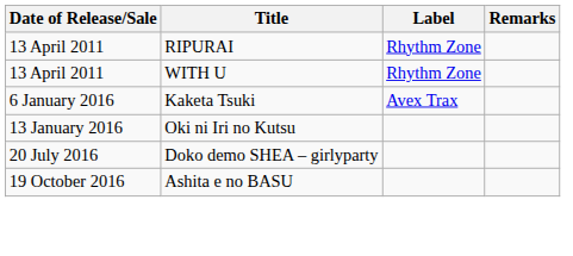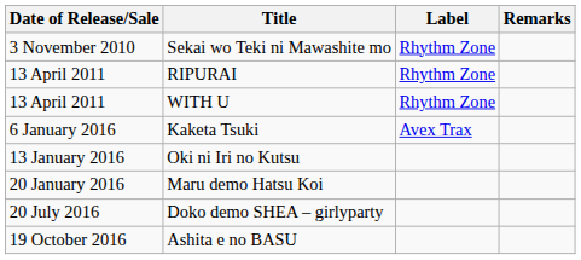 <table class="wikitable">
 <tr>
 <th>Date of Release/Sale</th>
 <th>Title</th>
 <th>Label</th>
 <th>Remarks</th>
+</tr>
+<tr>
+<td>3 November 2010</td>
+<td>Sekai wo Teki ni Mawashite mo</td>
+<td><a href='#'>Rhythm Zone</a></td>
+<td></td>
 </tr>
 <tr>
 <td>13 April 2011</td>
 <td>RIPURAI</td>
 <td><a href='#'>Rhythm Zone</a></td>
 <td></td>
 </tr>
 <tr>
 <td>13 April 2011</td>
 <td>WITH U</td>
 <td><a href='#'>Rhythm Zone</a></td>
 <td></td>
 </tr>
 <tr>
 <td>6 January 2016</td>
 <td>Kaketa Tsuki</td>
 <td><a href='#'>Avex Trax</a></td>
 <td></td>
 </tr>
 <tr>
 <td>13 January 2016</td>
 <td>Oki ni Iri no Kutsu</td>
 <td></td>
 <td></td>
 </tr>
 <tr>
+<td>20 January 2016</td>
+<td>Maru demo Hatsu Koi</td>
+<td></td>
+<td></td>
+</tr>
+<tr>
 <td>20 July 2016</td>
 <td>Doko demo SHEA – girlyparty</td>
 <td></td>
 <td></td>
 </tr>
 <tr>
 <td>19 October 2016</td>
 <td>Ashita e no BASU</td>
 <td></td>
 <td></td>
 </tr>
 </table>
